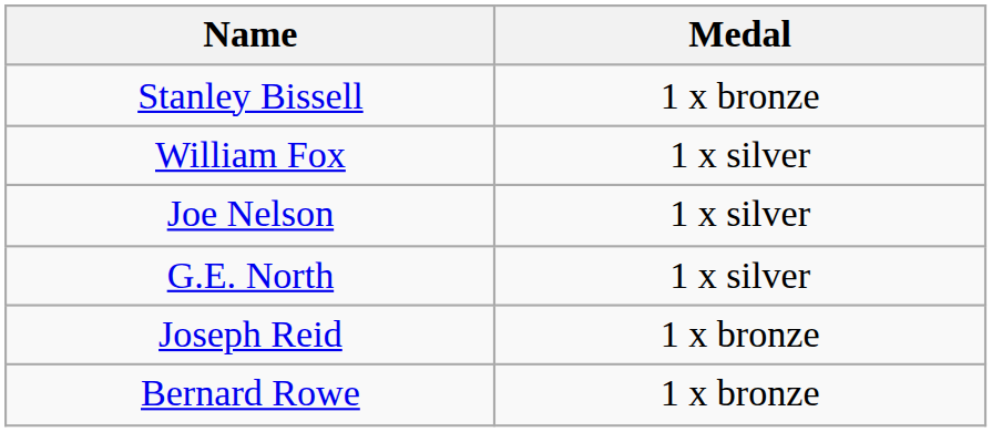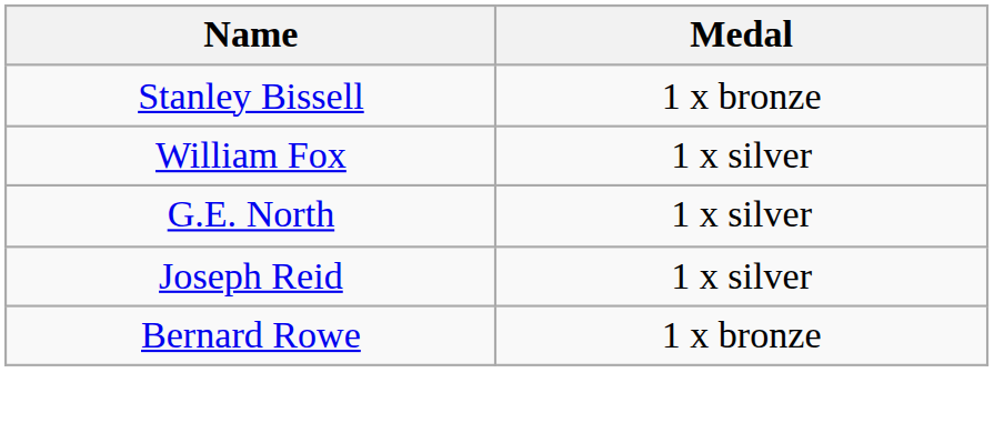 <table class="wikitable" style="text-align: center">
 <tr>
 <th width=200>Name</th>
 <th width=200>Medal</th>
 </tr>
 <tr>
 <td><a href='#'>Stanley Bissell</a></td>
 <td>1 x bronze</td>
 </tr>
 <tr>
 <td><a href='#'>William Fox</a></td>
 <td>1 x silver</td>
 </tr>
 <tr>
-<td><a href='#'>Joe Nelson</a></td>
-<td>1 x silver</td>
-</tr>
-<tr>
 <td><a href='#'>G.E. North</a></td>
 <td>1 x silver</td>
 </tr>
 <tr>
 <td><a href='#'>Joseph Reid</a></td>
-<td>1 x bronze</td>
+<td>1 x silver</td>
 </tr>
 <tr>
 <td><a href='#'>Bernard Rowe</a></td>
 <td>1 x bronze</td>
 </tr>
 </table>
